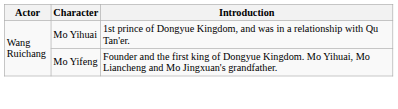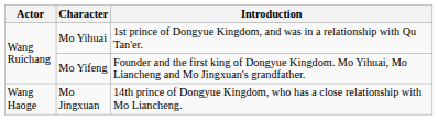 <table class="wikitable">
 <tr>
 <th style="width:12%">Actor</th>
 <th style="width:12%">Character</th>
 <th>Introduction</th>
 </tr>
 <tr>
 <td rowspan=2>Wang Ruichang</td>
 <td>Mo Yihuai</td>
 <td>1st prince of Dongyue Kingdom, and was in a relationship with Qu Tan'er.</td>
 </tr>
 <tr>
 <td>Mo Yifeng</td>
 <td>Founder and the first king of Dongyue Kingdom. Mo Yihuai, Mo Liancheng and Mo Jingxuan's grandfather.</td>
 </tr>
+<tr>
+<td>Wang Haoge</td>
+<td>Mo Jingxuan</td>
+<td>14th prince of Dongyue Kingdom, who has a close relationship with Mo Liancheng.</td>
+</tr>
 </table>
